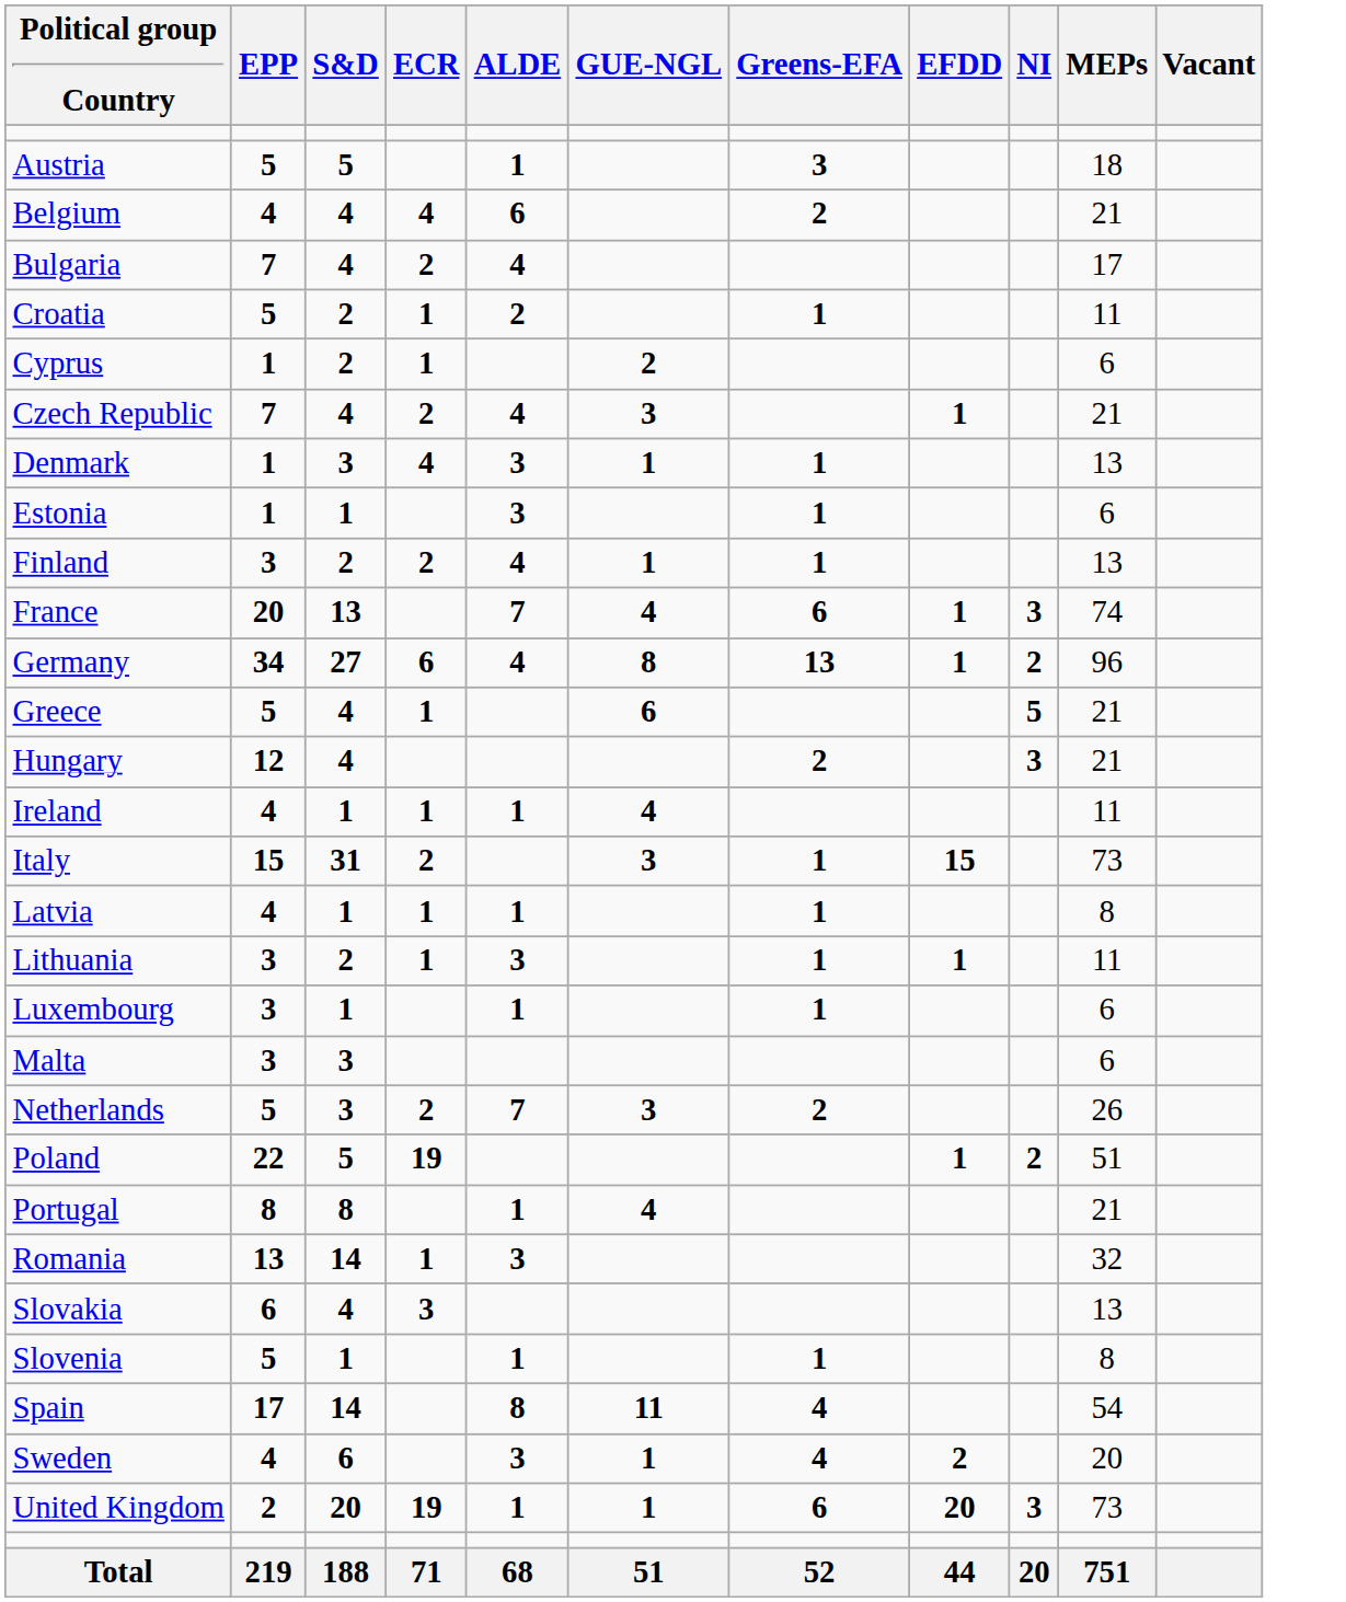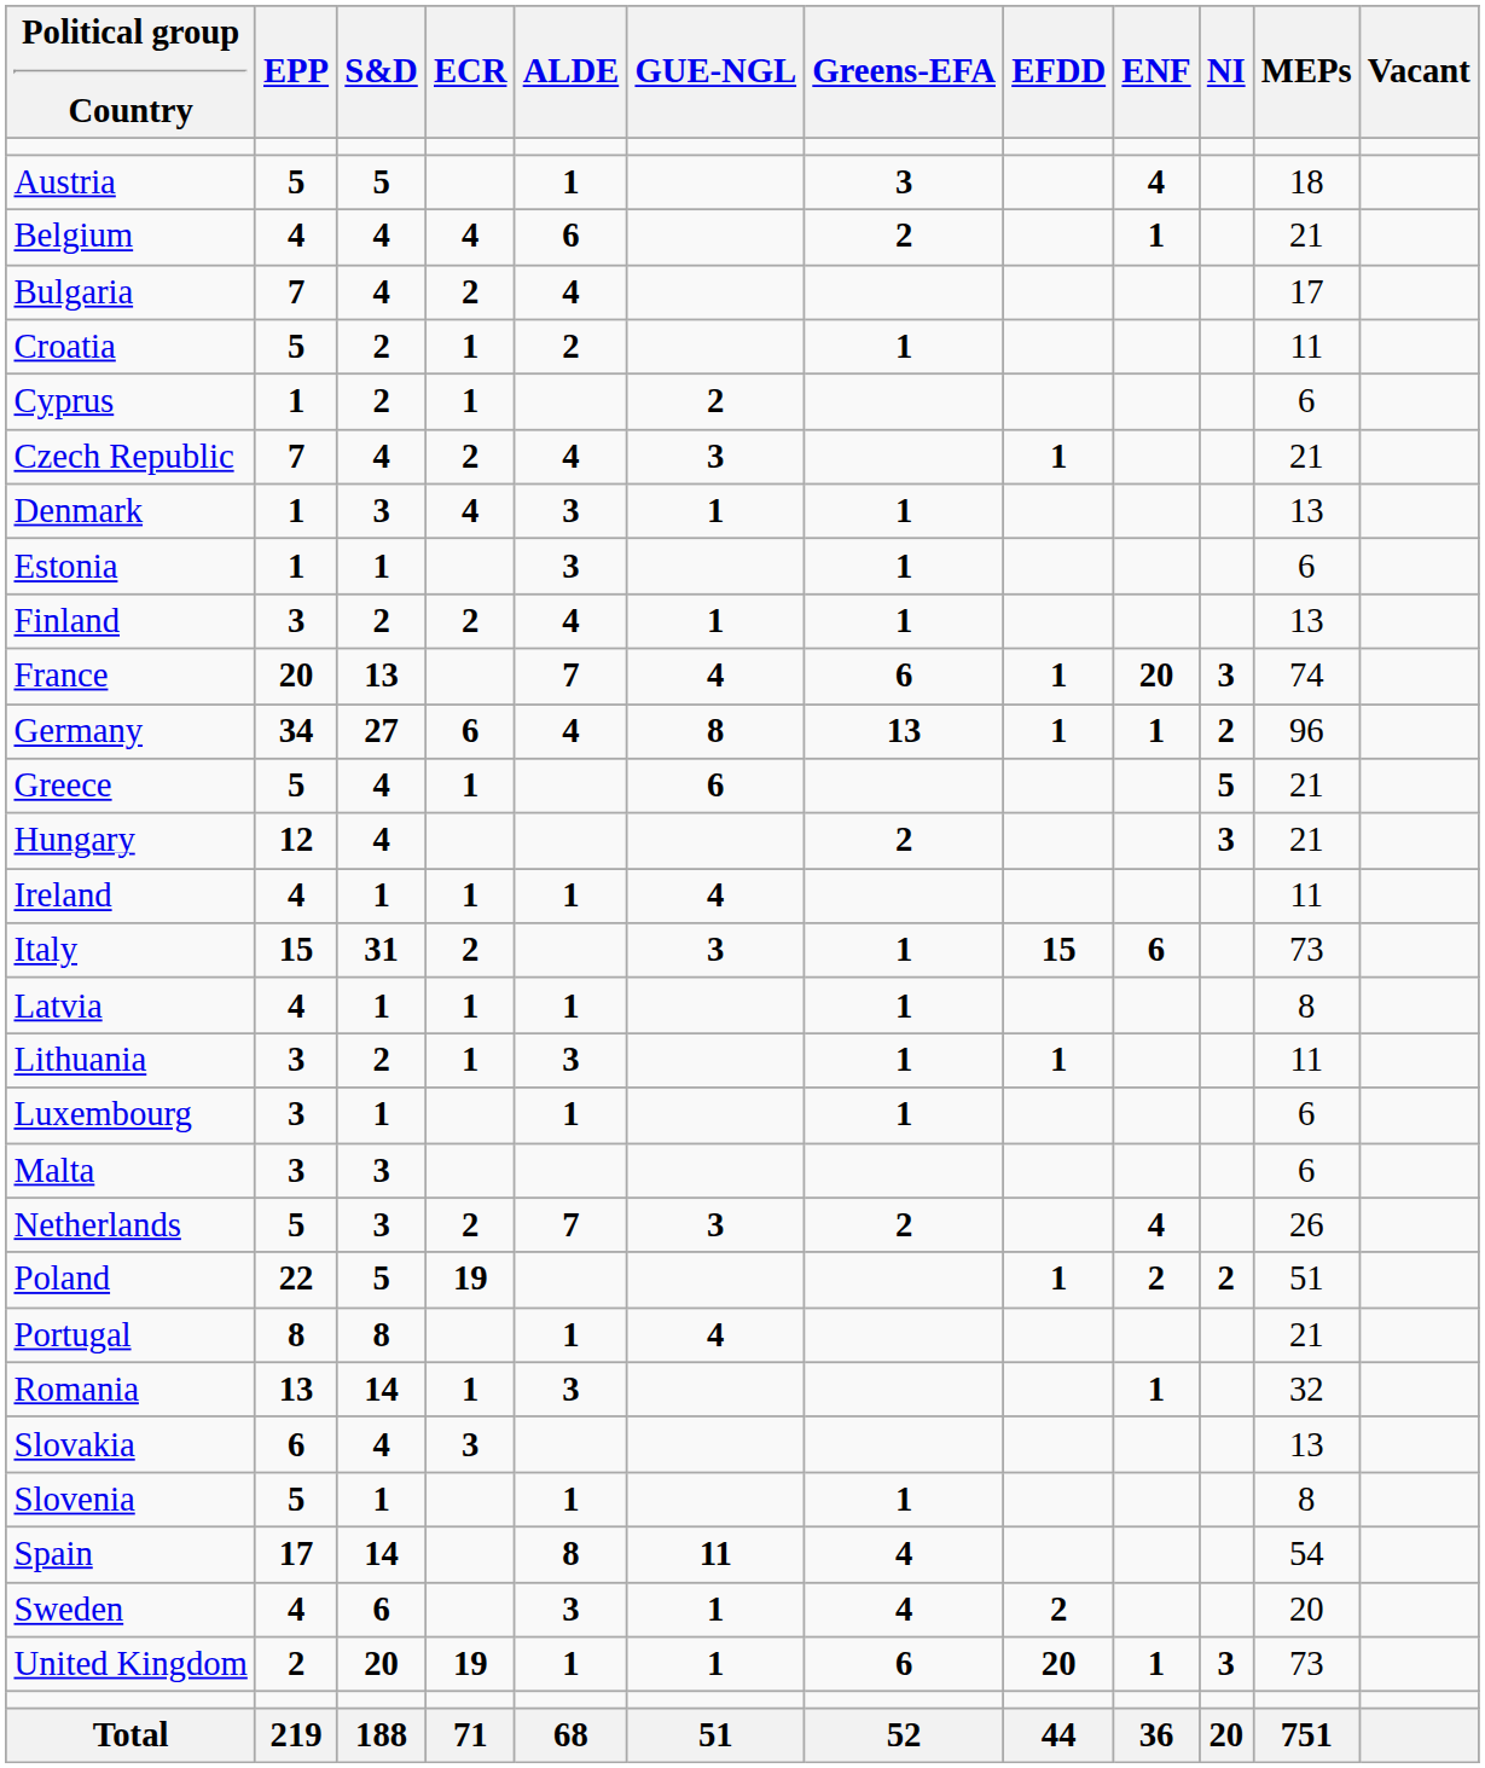 <table class="wikitable sortable" style="text-align:center">
 <tr>
 <th>Political group<hr>Country</th>
 <th bgcolor=><a href='#'>EPP</a></th>
 <th bgcolor=><a href='#'>S&D</a></th>
 <th bgcolor=><a href='#'>ECR</a></th>
 <th bgcolor=><a href='#'>ALDE</a></th>
 <th bgcolor=><a href='#'>GUE-NGL</a></th>
 <th bgcolor=><a href='#'>Greens-EFA</a></th>
 <th bgcolor=><a href='#'>EFDD</a></th>
+<th bgcolor=><a href='#'>ENF</a></th>
 <th bgcolor=><a href='#'>NI</a></th>
 <th>MEPs</th>
 <th>Vacant<br></th>
 </tr>
 <tr>
 <td></td>
+<td bgcolor=></td>
 <td bgcolor=></td>
 <td bgcolor=></td>
 <td bgcolor=></td>
 <td bgcolor=></td>
 <td bgcolor=></td>
 <td bgcolor=></td>
 <td bgcolor=></td>
 <td bgcolor=></td>
 <td></td>
 <td></td>
 </tr>
 <tr>
 <td style="text-align:left"><a href='#'>Austria</a></td>
 <td><strong>5</strong></td>
 <td><strong>5</strong></td>
 <td></td>
 <td><strong>1</strong></td>
 <td></td>
 <td><strong>3</strong></td>
 <td></td>
+<td><strong>4</strong></td>
 <td></td>
 <td>18</td>
 <td></td>
 </tr>
 <tr>
 <td style="text-align:left"><a href='#'>Belgium</a></td>
 <td><strong>4</strong></td>
 <td><strong>4</strong></td>
 <td><strong>4</strong></td>
 <td><strong>6</strong></td>
 <td></td>
 <td><strong>2</strong></td>
 <td></td>
+<td><strong>1</strong></td>
 <td></td>
 <td>21</td>
 <td></td>
 </tr>
 <tr>
 <td style="text-align:left"><a href='#'>Bulgaria</a></td>
 <td><strong>7</strong></td>
 <td><strong>4</strong></td>
 <td><strong>2</strong></td>
 <td><strong>4</strong></td>
+<td></td>
 <td></td>
 <td></td>
 <td></td>
 <td></td>
 <td>17</td>
 <td></td>
 </tr>
 <tr>
 <td style="text-align:left"><a href='#'>Croatia</a></td>
 <td><strong>5</strong></td>
 <td><strong>2</strong></td>
 <td><strong>1</strong></td>
 <td><strong>2</strong></td>
 <td></td>
 <td><strong>1</strong></td>
 <td></td>
 <td></td>
+<td></td>
 <td>11</td>
 <td></td>
 </tr>
 <tr>
 <td style="text-align:left"><a href='#'>Cyprus</a></td>
 <td><strong>1</strong></td>
 <td><strong>2</strong></td>
 <td><strong>1</strong></td>
 <td></td>
 <td><strong>2</strong></td>
+<td></td>
 <td></td>
 <td></td>
 <td></td>
 <td>6</td>
 <td></td>
 </tr>
 <tr>
 <td style="text-align:left"><a href='#'>Czech Republic</a></td>
 <td><strong>7</strong></td>
 <td><strong>4</strong></td>
 <td><strong>2</strong></td>
 <td><strong>4</strong></td>
 <td><strong>3</strong></td>
 <td></td>
 <td><strong>1</strong></td>
 <td></td>
+<td></td>
 <td>21</td>
 <td></td>
 </tr>
 <tr>
 <td style="text-align:left"><a href='#'>Denmark</a></td>
 <td><strong>1</strong></td>
 <td><strong>3</strong></td>
 <td><strong>4</strong></td>
 <td><strong>3</strong></td>
 <td><strong>1</strong></td>
 <td><strong>1</strong></td>
+<td></td>
 <td></td>
 <td></td>
 <td>13</td>
 <td></td>
 </tr>
 <tr>
 <td style="text-align:left"><a href='#'>Estonia</a></td>
 <td><strong>1</strong></td>
 <td><strong>1</strong></td>
 <td></td>
 <td><strong>3</strong></td>
 <td></td>
 <td><strong>1</strong></td>
 <td></td>
 <td></td>
+<td></td>
 <td>6</td>
 <td></td>
 </tr>
 <tr>
 <td style="text-align:left"><a href='#'>Finland</a></td>
 <td><strong>3</strong></td>
 <td><strong>2</strong></td>
 <td><strong>2</strong></td>
 <td><strong>4</strong></td>
 <td><strong>1</strong></td>
 <td><strong>1</strong></td>
+<td></td>
 <td></td>
 <td></td>
 <td>13</td>
 <td></td>
 </tr>
 <tr>
 <td style="text-align:left"><a href='#'>France</a></td>
 <td><strong>20</strong></td>
 <td><strong>13</strong></td>
 <td></td>
 <td><strong>7</strong></td>
 <td><strong>4</strong></td>
 <td><strong>6</strong></td>
 <td><strong>1</strong></td>
+<td><strong>20</strong></td>
 <td><strong>3</strong></td>
 <td>74</td>
 <td></td>
 </tr>
 <tr>
 <td style="text-align:left"><a href='#'>Germany</a></td>
 <td><strong>34</strong></td>
 <td><strong>27</strong></td>
 <td><strong>6</strong></td>
 <td><strong>4</strong></td>
 <td><strong>8</strong></td>
 <td><strong>13</strong></td>
 <td><strong>1</strong></td>
+<td><strong>1</strong></td>
 <td><strong>2</strong></td>
 <td>96</td>
 <td></td>
 </tr>
 <tr>
 <td style="text-align:left"><a href='#'>Greece</a></td>
 <td><strong>5</strong></td>
 <td><strong>4</strong></td>
 <td><strong>1</strong></td>
 <td></td>
 <td><strong>6</strong></td>
+<td></td>
 <td></td>
 <td></td>
 <td><strong>5</strong></td>
 <td>21</td>
 <td></td>
 </tr>
 <tr>
 <td style="text-align:left"><a href='#'>Hungary</a></td>
 <td><strong>12</strong></td>
 <td><strong>4</strong></td>
 <td></td>
 <td></td>
 <td></td>
 <td><strong>2</strong></td>
 <td></td>
+<td></td>
 <td><strong>3</strong></td>
 <td>21</td>
 <td></td>
 </tr>
 <tr>
 <td style="text-align:left"><a href='#'>Ireland</a></td>
 <td><strong>4</strong></td>
 <td><strong>1</strong></td>
 <td><strong>1</strong></td>
 <td><strong>1</strong></td>
 <td><strong>4</strong></td>
+<td></td>
 <td></td>
 <td></td>
 <td></td>
 <td>11</td>
 <td></td>
 </tr>
 <tr>
 <td style="text-align:left"><a href='#'>Italy</a></td>
 <td><strong>15</strong></td>
 <td><strong>31</strong></td>
 <td><strong>2</strong></td>
 <td></td>
 <td><strong>3</strong></td>
 <td><strong>1</strong></td>
 <td><strong>15</strong></td>
+<td><strong>6</strong></td>
 <td></td>
 <td>73</td>
 <td></td>
 </tr>
 <tr>
 <td style="text-align:left"><a href='#'>Latvia</a></td>
 <td><strong>4</strong></td>
 <td><strong>1</strong></td>
 <td><strong>1</strong></td>
 <td><strong>1</strong></td>
 <td></td>
 <td><strong>1</strong></td>
+<td></td>
 <td></td>
 <td></td>
 <td>8</td>
 <td></td>
 </tr>
 <tr>
 <td style="text-align:left"><a href='#'>Lithuania</a></td>
 <td><strong>3</strong></td>
 <td><strong>2</strong></td>
 <td><strong>1</strong></td>
 <td><strong>3</strong></td>
 <td></td>
 <td><strong>1</strong></td>
 <td><strong>1</strong></td>
 <td></td>
+<td></td>
 <td>11</td>
 <td></td>
 </tr>
 <tr>
 <td style="text-align:left"><a href='#'>Luxembourg</a></td>
 <td><strong>3</strong></td>
 <td><strong>1</strong></td>
 <td></td>
 <td><strong>1</strong></td>
 <td></td>
 <td><strong>1</strong></td>
 <td></td>
 <td></td>
+<td></td>
 <td>6</td>
 <td></td>
 </tr>
 <tr>
 <td style="text-align:left"><a href='#'>Malta</a></td>
 <td><strong>3</strong></td>
 <td><strong>3</strong></td>
+<td></td>
 <td></td>
 <td></td>
 <td></td>
 <td></td>
 <td></td>
 <td></td>
 <td>6</td>
 <td></td>
 </tr>
 <tr>
 <td style="text-align:left"><a href='#'>Netherlands</a></td>
 <td><strong>5</strong></td>
 <td><strong>3</strong></td>
 <td><strong>2</strong></td>
 <td><strong>7</strong></td>
 <td><strong>3</strong></td>
 <td><strong>2</strong></td>
 <td></td>
+<td><strong>4</strong></td>
 <td></td>
 <td>26</td>
 <td></td>
 </tr>
 <tr>
 <td style="text-align:left"><a href='#'>Poland</a></td>
 <td><strong>22</strong></td>
 <td><strong>5</strong></td>
 <td><strong>19</strong></td>
 <td></td>
 <td></td>
 <td></td>
 <td><strong>1</strong></td>
 <td><strong>2</strong></td>
+<td><strong>2</strong></td>
 <td>51</td>
 <td></td>
 </tr>
 <tr>
 <td style="text-align:left"><a href='#'>Portugal</a></td>
 <td><strong>8</strong></td>
 <td><strong>8</strong></td>
 <td></td>
 <td><strong>1</strong></td>
 <td><strong>4</strong></td>
+<td></td>
 <td></td>
 <td></td>
 <td></td>
 <td>21</td>
 <td></td>
 </tr>
 <tr>
 <td style="text-align:left"><a href='#'>Romania</a></td>
 <td><strong>13</strong></td>
 <td><strong>14</strong></td>
 <td><strong>1</strong></td>
 <td><strong>3</strong></td>
 <td></td>
 <td></td>
 <td></td>
+<td><strong>1</strong></td>
 <td></td>
 <td>32</td>
 <td></td>
 </tr>
 <tr>
 <td style="text-align:left"><a href='#'>Slovakia</a></td>
 <td><strong>6</strong></td>
 <td><strong>4</strong></td>
 <td><strong>3</strong></td>
+<td></td>
 <td></td>
 <td></td>
 <td></td>
 <td></td>
 <td></td>
 <td>13</td>
 <td></td>
 </tr>
 <tr>
 <td style="text-align:left"><a href='#'>Slovenia</a></td>
 <td><strong>5</strong></td>
 <td><strong>1</strong></td>
 <td></td>
 <td><strong>1</strong></td>
 <td></td>
 <td><strong>1</strong></td>
 <td></td>
 <td></td>
+<td></td>
 <td>8</td>
 <td></td>
 </tr>
 <tr>
 <td style="text-align:left"><a href='#'>Spain</a></td>
 <td><strong>17</strong></td>
 <td><strong>14</strong></td>
 <td></td>
 <td><strong>8</strong></td>
 <td><strong>11</strong></td>
 <td><strong>4</strong></td>
+<td></td>
 <td></td>
 <td></td>
 <td>54</td>
 <td></td>
 </tr>
 <tr>
 <td style="text-align:left"><a href='#'>Sweden</a></td>
 <td><strong>4</strong></td>
 <td><strong>6</strong></td>
 <td></td>
 <td><strong>3</strong></td>
 <td><strong>1</strong></td>
 <td><strong>4</strong></td>
 <td><strong>2</strong></td>
 <td></td>
+<td></td>
 <td>20</td>
 <td></td>
 </tr>
 <tr>
 <td style="text-align:left"><a href='#'>United Kingdom</a></td>
 <td><strong>2</strong></td>
 <td><strong>20</strong></td>
 <td><strong>19</strong></td>
 <td><strong>1</strong></td>
 <td><strong>1</strong></td>
 <td><strong>6</strong></td>
 <td><strong>20</strong></td>
+<td><strong>1</strong></td>
 <td><strong>3</strong></td>
 <td>73</td>
 <td></td>
 </tr>
 <tr>
 <td></td>
+<td bgcolor=></td>
 <td bgcolor=></td>
 <td bgcolor=></td>
 <td bgcolor=></td>
 <td bgcolor=></td>
 <td bgcolor=></td>
 <td bgcolor=></td>
 <td bgcolor=></td>
 <td bgcolor=></td>
 <td></td>
 <td></td>
 </tr>
 <tr>
 <th>Total</th>
 <th bgcolor=><strong>219</strong></th>
 <th bgcolor=><strong>188</strong></th>
 <th bgcolor=><strong>71</strong></th>
 <th bgcolor=><strong>68</strong></th>
 <th bgcolor=><strong>51</strong></th>
 <th bgcolor=><strong>52</strong></th>
 <th bgcolor=><strong>44</strong></th>
+<th bgcolor=><strong>36</strong></th>
 <th bgcolor=><strong>20</strong></th>
 <th><strong>751</strong></th>
 <th></th>
 </tr>
 </table>
